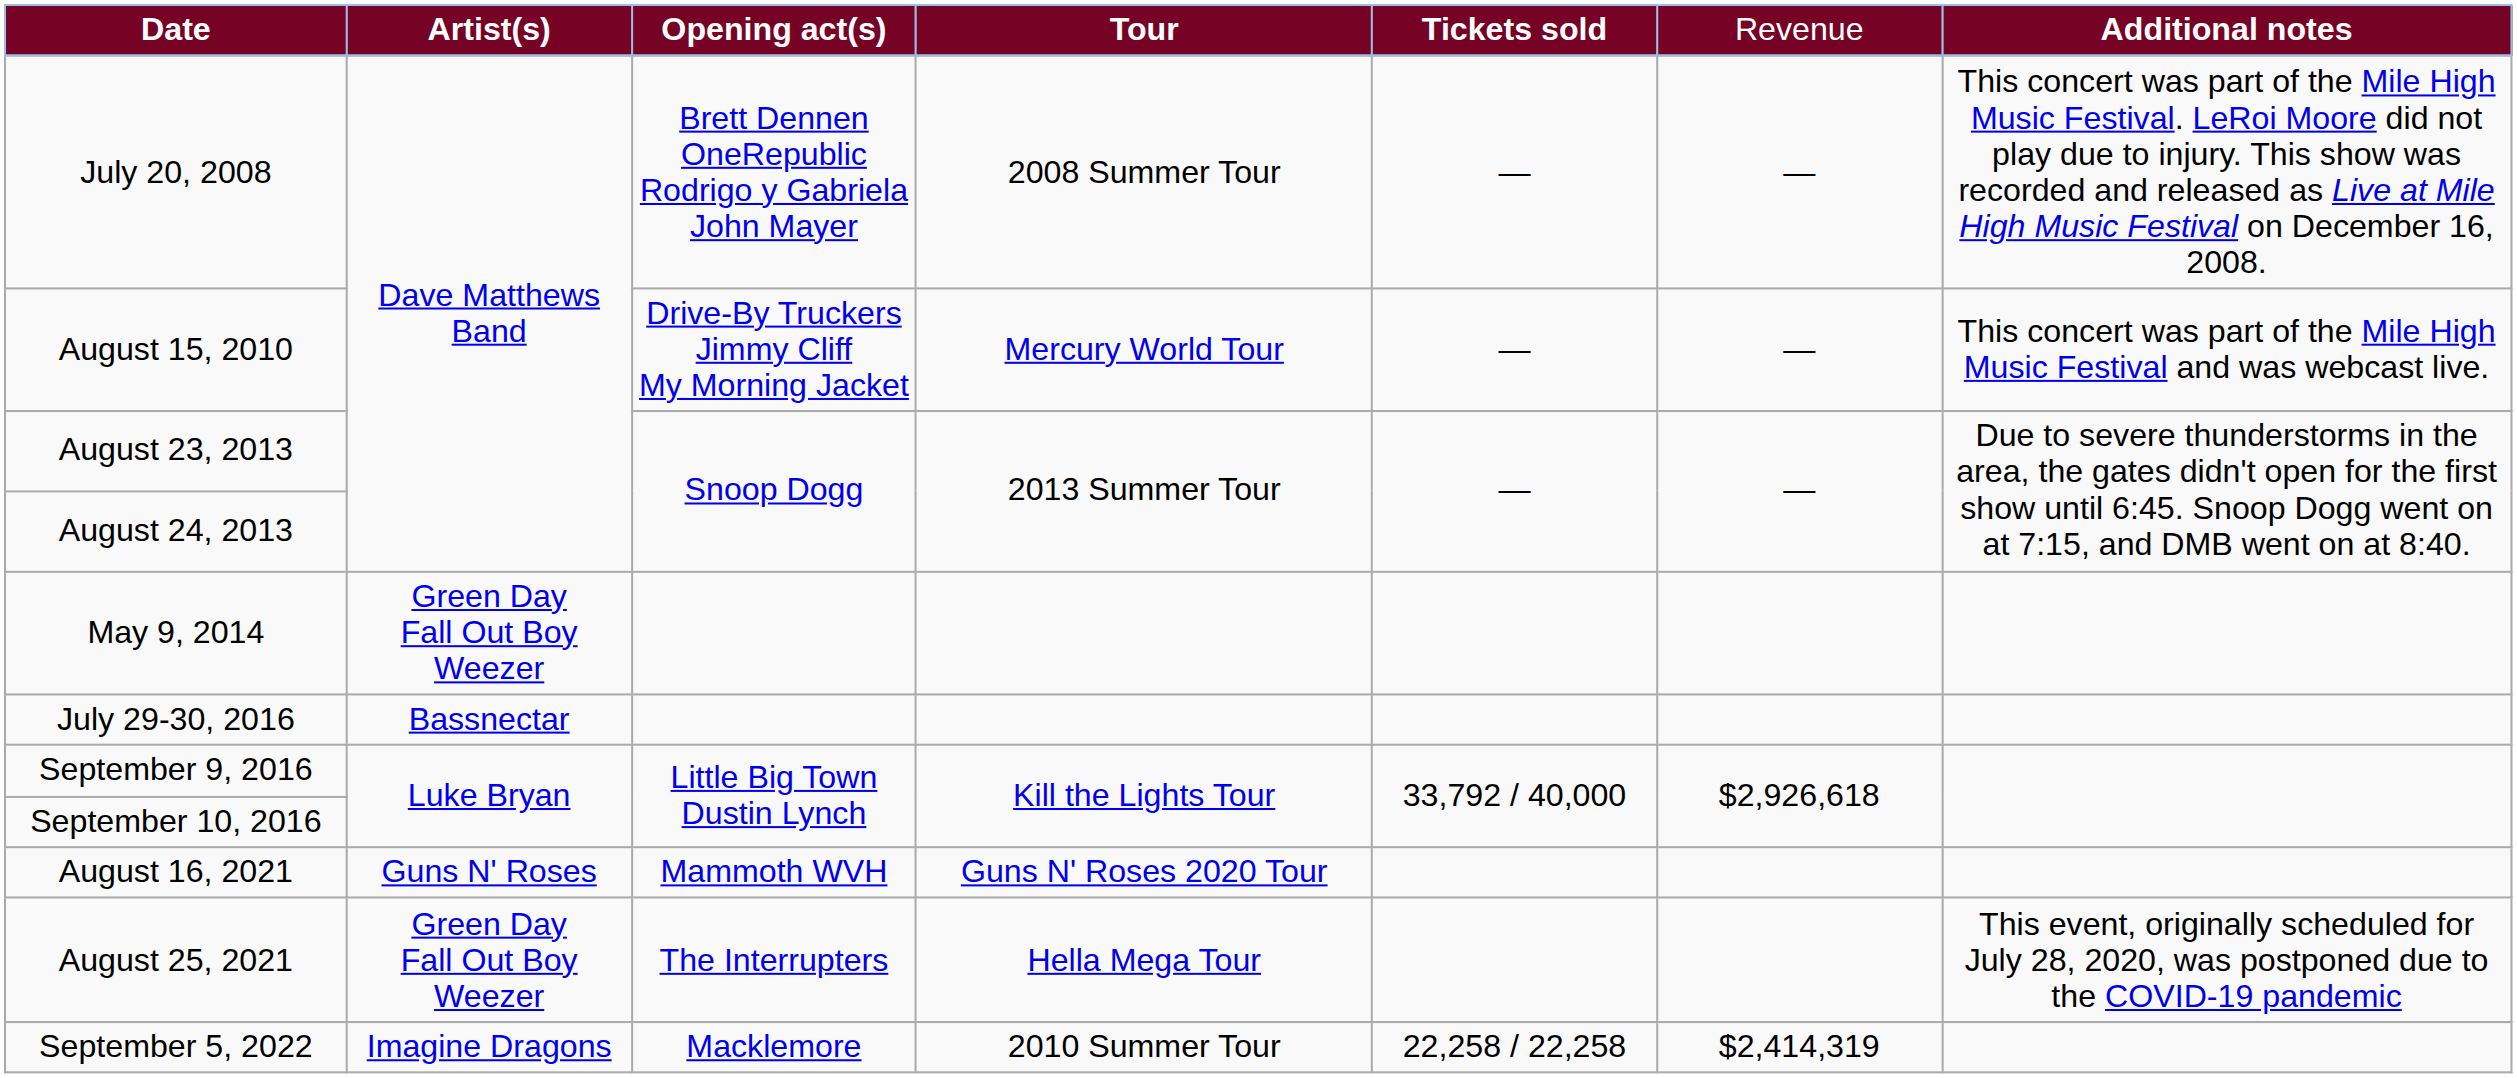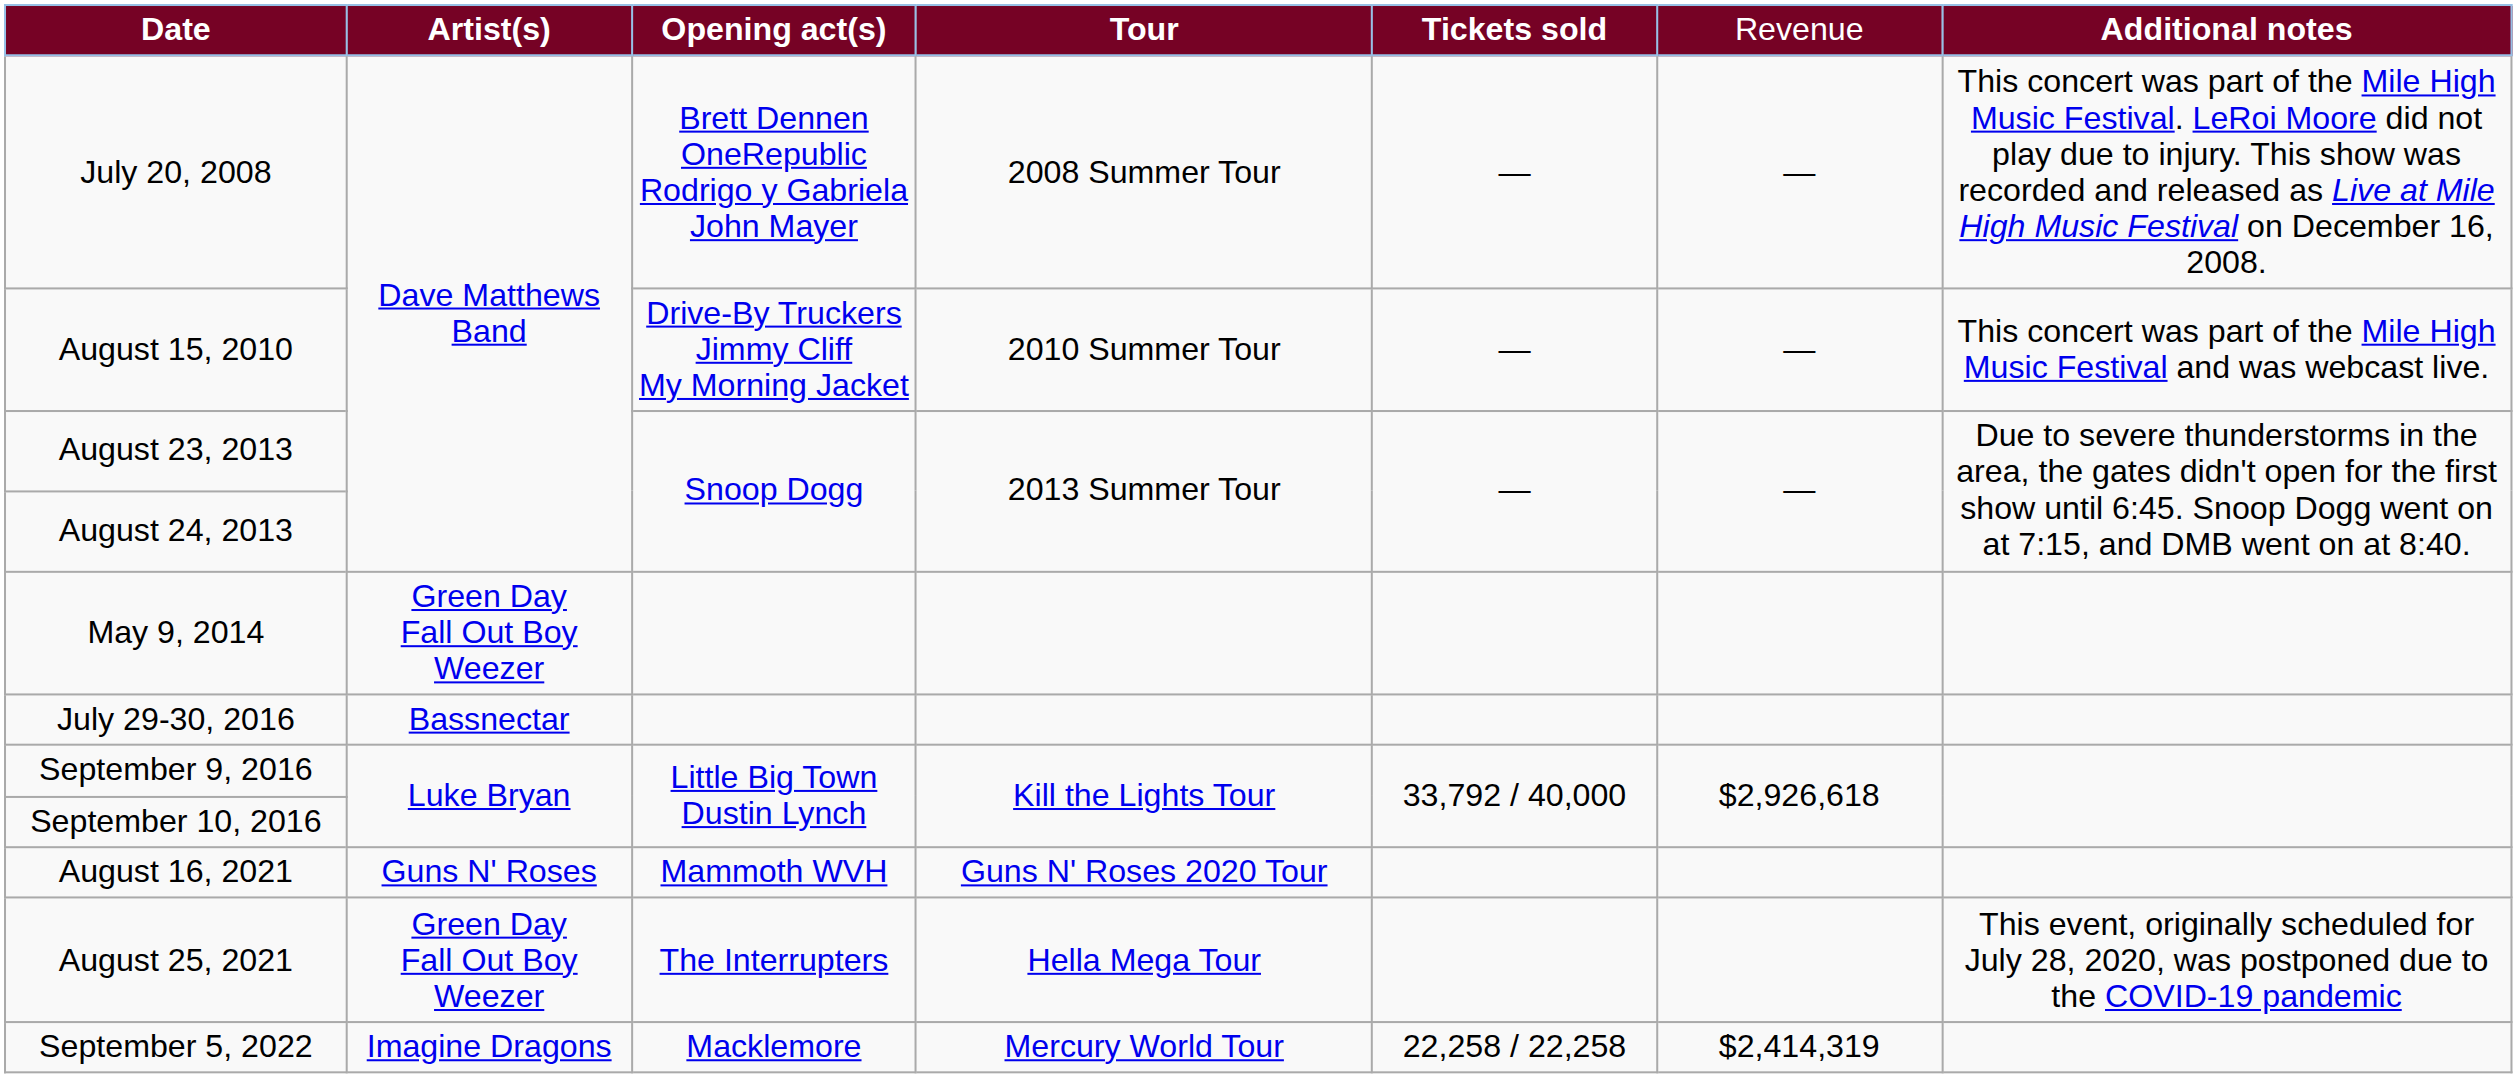 <table class="wikitable" style="text-align:center;">
 <tr>
 <th width=12% style="text-align:center; background:#760225; color:#FFFFFF; border:1px solid #97C0E6;">Date</th>
 <th width=10% style="text-align:center; background:#760225; color:#FFFFFF; border:1px solid #97C0E6;">Artist(s)</th>
 <th width=10% style="text-align:center; background:#760225; color:#FFFFFF; border:1px solid #97C0E6;">Opening act(s)</th>
 <th width=16% style="text-align:center; background:#760225; color:#FFFFFF; border:1px solid #97C0E6;">Tour</th>
 <th width=10% style="text-align:center; background:#760225; color:#FFFFFF; border:1px solid #97C0E6;">Tickets sold</th>
 <td width=10% style="text-align:center; background:#760225; color:#FFFFFF; border:1px solid #97C0E6;">Revenue</td>
 <th width=20% style="text-align:center; background:#760225; color:#FFFFFF; border:1px solid #97C0E6;">Additional notes</th>
 </tr>
 <tr>
 <td>July 20, 2008</td>
 <td rowspan=4><a href='#'>Dave Matthews Band</a></td>
 <td><a href='#'>Brett Dennen</a><br><a href='#'>OneRepublic</a><br><a href='#'>Rodrigo y Gabriela</a><br><a href='#'>John Mayer</a></td>
 <td>2008 Summer Tour</td>
 <td>—</td>
 <td>—</td>
 <td>This concert was part of the <a href='#'>Mile High Music Festival</a>. <a href='#'>LeRoi Moore</a> did not play due to injury. This show was recorded and released as <em><a href='#'>Live at Mile High Music Festival</a></em> on December 16, 2008.</td>
 </tr>
 <tr>
 <td>August 15, 2010</td>
 <td><a href='#'>Drive-By Truckers</a><br><a href='#'>Jimmy Cliff</a><br><a href='#'>My Morning Jacket</a></td>
-<td><a href='#'>Mercury World Tour</a></td>
+<td>2010 Summer Tour</td>
 <td>—</td>
 <td>—</td>
 <td>This concert was part of the <a href='#'>Mile High Music Festival</a> and was webcast live.</td>
 </tr>
 <tr>
 <td>August 23, 2013</td>
 <td rowspan=2><a href='#'>Snoop Dogg</a></td>
 <td rowspan=2>2013 Summer Tour</td>
 <td rowspan=2>—</td>
 <td rowspan=2>—</td>
 <td rowspan=2>Due to severe thunderstorms in the area, the gates didn't open for the first show until 6:45. Snoop Dogg went on at 7:15, and DMB went on at 8:40.</td>
 </tr>
 <tr>
 <td>August 24, 2013</td>
 </tr>
 <tr>
 <td>May 9, 2014</td>
 <td><a href='#'>Green Day</a><br><a href='#'>Fall Out Boy</a><br><a href='#'>Weezer</a></td>
 <td></td>
 <td></td>
 <td></td>
 <td></td>
 <td></td>
 </tr>
 <tr>
 <td>July 29-30, 2016</td>
 <td><a href='#'>Bassnectar</a></td>
 <td></td>
 <td></td>
 <td></td>
 <td></td>
 <td></td>
 </tr>
 <tr>
 <td>September 9, 2016</td>
 <td rowspan=2><a href='#'>Luke Bryan</a></td>
 <td rowspan=2><a href='#'>Little Big Town</a><br><a href='#'>Dustin Lynch</a></td>
 <td rowspan=2><a href='#'>Kill the Lights Tour</a></td>
 <td rowspan=2>33,792 / 40,000</td>
 <td rowspan=2>$2,926,618</td>
 <td rowspan=2></td>
 </tr>
 <tr>
 <td>September 10, 2016</td>
 </tr>
 <tr>
 <td>August 16, 2021</td>
 <td><a href='#'>Guns N' Roses</a></td>
 <td><a href='#'>Mammoth WVH</a></td>
 <td><a href='#'>Guns N' Roses 2020 Tour</a></td>
 <td></td>
 <td></td>
 <td></td>
 </tr>
 <tr>
 <td>August 25, 2021</td>
 <td><a href='#'>Green Day</a><br><a href='#'>Fall Out Boy</a><br><a href='#'>Weezer</a></td>
 <td><a href='#'>The Interrupters</a></td>
 <td><a href='#'>Hella Mega Tour</a></td>
 <td></td>
 <td></td>
 <td>This event, originally scheduled for July 28, 2020, was postponed due to the <a href='#'>COVID-19 pandemic</a></td>
 </tr>
 <tr>
 <td>September 5, 2022</td>
 <td><a href='#'>Imagine Dragons</a></td>
 <td><a href='#'>Macklemore</a></td>
-<td>2010 Summer Tour</td>
+<td><a href='#'>Mercury World Tour</a></td>
 <td>22,258 / 22,258</td>
 <td>$2,414,319</td>
 <td></td>
 </tr>
 </table>
